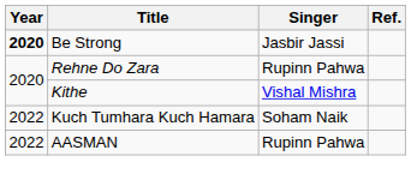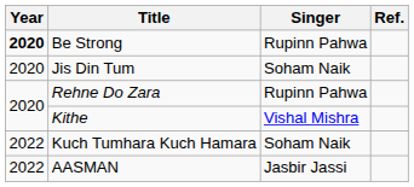 <table class="wikitable">
 <tr>
 <th>Year</th>
 <th>Title</th>
 <th>Singer</th>
 <th>Ref.</th>
 </tr>
 <tr>
 <td><strong>2020</strong></td>
 <td>Be Strong</td>
-<td>Jasbir Jassi</td>
+<td>Rupinn Pahwa</td>
+<td></td>
+</tr>
+<tr>
+<td>2020</td>
+<td>Jis Din Tum</td>
+<td>Soham Naik</td>
 <td></td>
 </tr>
 <tr>
 <td rowspan="2">2020</td>
 <td><em>Rehne Do Zara</em></td>
 <td>Rupinn Pahwa</td>
 <td></td>
 </tr>
 <tr>
 <td><em>Kithe</em></td>
 <td><a href='#'>Vishal Mishra</a></td>
 <td></td>
 </tr>
 <tr>
 <td>2022</td>
 <td>Kuch Tumhara Kuch Hamara</td>
 <td>Soham Naik</td>
 <td></td>
 </tr>
 <tr>
 <td>2022</td>
 <td>AASMAN</td>
-<td>Rupinn Pahwa</td>
+<td>Jasbir Jassi</td>
 <td></td>
 </tr>
 </table>
